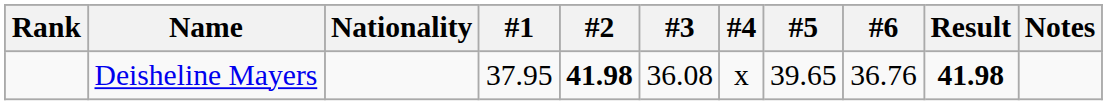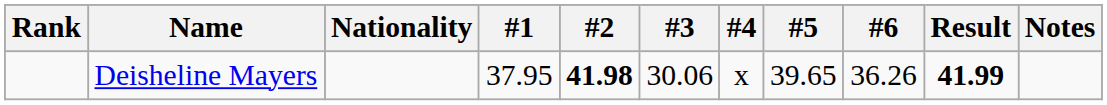 <table class="wikitable sortable" style="text-align:center">
 <tr>
 <th>Rank</th>
 <th>Name</th>
 <th>Nationality</th>
 <th>#1</th>
 <th>#2</th>
 <th>#3</th>
 <th>#4</th>
 <th>#5</th>
 <th>#6</th>
 <th>Result</th>
 <th>Notes</th>
 </tr>
 <tr>
 <td></td>
 <td align=left><a href='#'>Deisheline Mayers</a></td>
 <td align=left></td>
 <td>37.95</td>
 <td><strong>41.98</strong></td>
-<td>36.08</td>
+<td>30.06</td>
 <td>x</td>
 <td>39.65</td>
-<td>36.76</td>
-<td><strong>41.98</strong></td>
+<td>36.26</td>
+<td><strong>41.99</strong></td>
 <td></td>
 </tr>
 </table>
